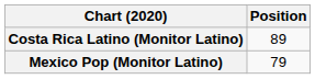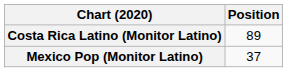 <table class="wikitable plainrowheaders" style="text-align:center">
 <tr>
 <th scope="col">Chart (2020)</th>
 <th scope="col">Position</th>
 </tr>
 <tr>
 <th scope="row">Costa Rica Latino (Monitor Latino)</th>
 <td>89</td>
 </tr>
 <tr>
 <th scope="row">Mexico Pop (Monitor Latino)</th>
-<td>79</td>
+<td>37</td>
 </tr>
 </table>
